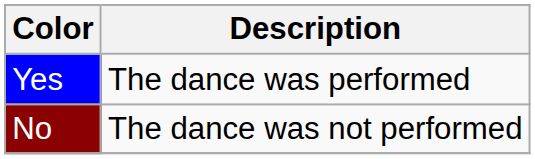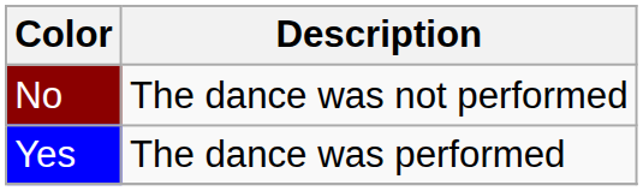 <table class="wikitable">
 <tr>
 <th>Color</th>
 <th>Description</th>
 </tr>
 <tr>
+<td style="background:darkred; color:white;">No</td>
+<td>The dance was not performed</td>
+</tr>
+<tr>
 <td style="background:Blue; color:white;">Yes</td>
 <td>The dance was performed</td>
 </tr>
 <tr>
-<td style="background:darkred; color:white;">No</td>
-<td>The dance was not performed</td>
-</tr>
-<tr>
 </tr>
 </table>
